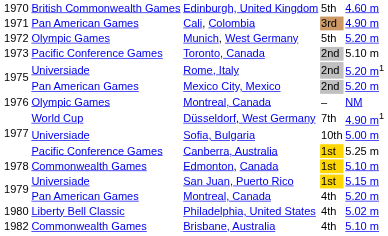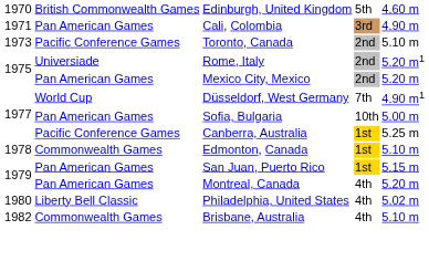 <table>
 <tr>
 <td>1970</td>
 <td><a href='#'>British Commonwealth Games</a></td>
 <td><a href='#'>Edinburgh, United Kingdom</a></td>
 <td>5th</td>
 <td><a href='#'>4.60 m</a></td>
 </tr>
 <tr>
 <td>1971</td>
 <td><a href='#'>Pan American Games</a></td>
 <td><a href='#'>Cali</a>, <a href='#'>Colombia</a></td>
 <td bgcolor="cc9966">3rd</td>
 <td><a href='#'>4.90 m</a></td>
-</tr>
-<tr>
-<td>1972</td>
-<td><a href='#'>Olympic Games</a></td>
-<td><a href='#'>Munich</a>, <a href='#'>West Germany</a></td>
-<td>5th</td>
-<td><a href='#'>5.20 m</a></td>
 </tr>
 <tr>
 <td>1973</td>
 <td><a href='#'>Pacific Conference Games</a></td>
 <td><a href='#'>Toronto, Canada</a></td>
 <td bgcolor=silver>2nd</td>
 <td>5.10 m</td>
 </tr>
 <tr>
 <td rowspan=2>1975</td>
 <td><a href='#'>Universiade</a></td>
 <td><a href='#'>Rome, Italy</a></td>
 <td bgcolor="silver">2nd</td>
 <td><a href='#'>5.20 m</a><sup>1</sup></td>
 </tr>
 <tr>
 <td><a href='#'>Pan American Games</a></td>
 <td><a href='#'>Mexico City, Mexico</a></td>
 <td bgcolor="silver">2nd</td>
 <td><a href='#'>5.20 m</a></td>
 </tr>
 <tr>
-<td>1976</td>
-<td><a href='#'>Olympic Games</a></td>
-<td><a href='#'>Montreal, Canada</a></td>
-<td>–</td>
-<td><a href='#'>NM</a></td>
-</tr>
-<tr>
 <td rowspan=3>1977</td>
 <td><a href='#'>World Cup</a></td>
 <td><a href='#'>Düsseldorf, West Germany</a></td>
 <td>7th</td>
 <td><a href='#'>4.90 m</a><sup>1</sup></td>
 </tr>
 <tr>
-<td><a href='#'>Universiade</a></td>
+<td><a href='#'>Pan American Games</a></td>
 <td><a href='#'>Sofia, Bulgaria</a></td>
 <td>10th</td>
 <td><a href='#'>5.00 m</a></td>
 </tr>
 <tr>
 <td><a href='#'>Pacific Conference Games</a></td>
 <td><a href='#'>Canberra, Australia</a></td>
 <td bgcolor=gold>1st</td>
 <td>5.25 m</td>
 </tr>
 <tr>
 <td>1978</td>
 <td><a href='#'>Commonwealth Games</a></td>
 <td><a href='#'>Edmonton</a>, <a href='#'>Canada</a></td>
 <td bgcolor="gold">1st</td>
 <td><a href='#'>5.10 m</a></td>
 </tr>
 <tr>
 <td rowspan=2>1979</td>
-<td><a href='#'>Universiade</a></td>
+<td><a href='#'>Pan American Games</a></td>
 <td><a href='#'>San Juan, Puerto Rico</a></td>
 <td bgcolor="gold">1st</td>
 <td><a href='#'>5.15 m</a></td>
 </tr>
 <tr>
 <td><a href='#'>Pan American Games</a></td>
 <td><a href='#'>Montreal, Canada</a></td>
 <td>4th</td>
 <td><a href='#'>5.20 m</a></td>
 </tr>
 <tr>
 <td>1980</td>
 <td><a href='#'>Liberty Bell Classic</a></td>
 <td><a href='#'>Philadelphia, United States</a></td>
 <td>4th</td>
 <td><a href='#'>5.02 m</a></td>
 </tr>
 <tr>
 <td>1982</td>
 <td><a href='#'>Commonwealth Games</a></td>
 <td><a href='#'>Brisbane, Australia</a></td>
 <td>4th</td>
 <td><a href='#'>5.10 m</a></td>
 </tr>
 </table>
